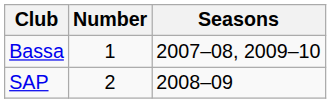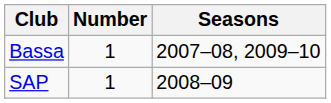 <table class="wikitable sortable">
 <tr>
 <th>Club</th>
 <th>Number</th>
 <th>Seasons</th>
 </tr>
 <tr>
 <td><a href='#'>Bassa</a></td>
 <td style="text-align:center">1</td>
 <td>2007–08, 2009–10</td>
 </tr>
 <tr>
 <td><a href='#'>SAP</a></td>
-<td style="text-align:center">2</td>
+<td style="text-align:center">1</td>
 <td>2008–09</td>
 </tr>
 </table>
